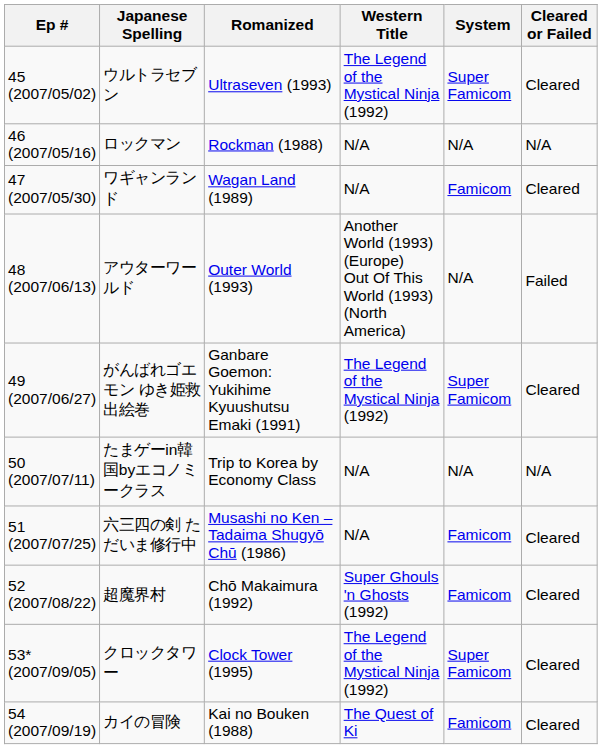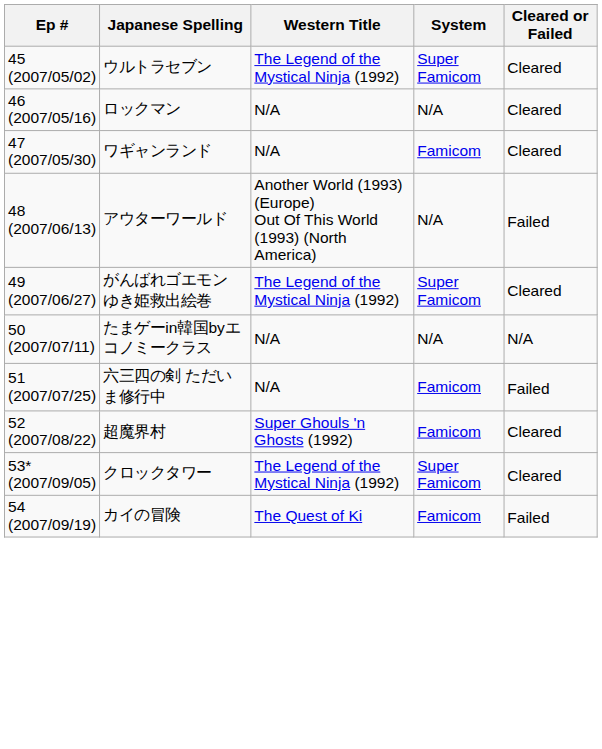 <table class="wikitable" style="width:98%;">
 <tr>
 <th>Ep #</th>
 <th>Japanese Spelling</th>
-<th>Romanized</th>
 <th>Western Title</th>
 <th>System</th>
 <th>Cleared or Failed</th>
 </tr>
 <tr>
 <td>45<br>(2007/05/02)</td>
 <td>ウルトラセブン</td>
-<td><a href='#'>Ultraseven</a> (1993)</td>
 <td><a href='#'>The Legend of the Mystical Ninja</a> (1992)</td>
 <td><a href='#'>Super Famicom</a></td>
 <td>Cleared</td>
 </tr>
 <tr>
 <td>46<br>(2007/05/16)</td>
 <td>ロックマン</td>
-<td><a href='#'>Rockman</a> (1988)</td>
 <td>N/A</td>
 <td>N/A</td>
-<td>N/A</td>
+<td>Cleared</td>
 </tr>
 <tr>
 <td>47<br>(2007/05/30)</td>
 <td>ワギャンランド</td>
-<td><a href='#'>Wagan Land</a> (1989)</td>
 <td>N/A</td>
 <td><a href='#'>Famicom</a></td>
 <td>Cleared</td>
 </tr>
 <tr>
 <td>48<br>(2007/06/13)</td>
 <td>アウターワールド</td>
-<td><a href='#'>Outer World</a> (1993)</td>
 <td>Another World (1993) (Europe)<br>Out Of This World (1993) (North America)</td>
 <td>N/A</td>
 <td>Failed<sup></sup></td>
 </tr>
 <tr>
 <td>49<br>(2007/06/27)</td>
 <td>がんばれゴエモン ゆき姫救出絵巻</td>
-<td>Ganbare Goemon: Yukihime Kyuushutsu Emaki (1991)</td>
 <td><a href='#'>The Legend of the Mystical Ninja</a> (1992)</td>
 <td><a href='#'>Super Famicom</a></td>
 <td>Cleared</td>
 </tr>
 <tr>
 <td>50<br>(2007/07/11)</td>
 <td>たまゲーin韓国byエコノミークラス</td>
-<td>Trip to Korea by Economy Class</td>
 <td>N/A</td>
 <td>N/A</td>
 <td>N/A</td>
 </tr>
 <tr>
 <td>51<br>(2007/07/25)</td>
 <td>六三四の剣 ただいま修行中</td>
-<td><a href='#'>Musashi no Ken – Tadaima Shugyō Chū</a> (1986)</td>
 <td>N/A</td>
 <td><a href='#'>Famicom</a></td>
-<td>Cleared<sup></sup></td>
+<td>Failed<sup></sup></td>
 </tr>
 <tr>
 <td>52<br>(2007/08/22)</td>
 <td>超魔界村</td>
-<td>Chō Makaimura (1992)</td>
 <td><a href='#'>Super Ghouls 'n Ghosts</a> (1992)</td>
 <td><a href='#'>Famicom</a></td>
 <td>Cleared</td>
 </tr>
 <tr>
 <td>53*<br>(2007/09/05)</td>
 <td>クロックタワー</td>
-<td><a href='#'>Clock Tower</a> (1995)</td>
 <td><a href='#'>The Legend of the Mystical Ninja</a> (1992)</td>
 <td><a href='#'>Super Famicom</a></td>
 <td>Cleared<sup></sup></td>
 </tr>
 <tr>
 <td>54<br>(2007/09/19)</td>
 <td>カイの冒険</td>
-<td>Kai no Bouken (1988)</td>
 <td><a href='#'>The Quest of Ki</a></td>
 <td><a href='#'>Famicom</a></td>
-<td>Cleared<sup></sup></td>
+<td>Failed<sup></sup></td>
 </tr>
 </table>
